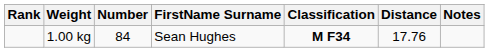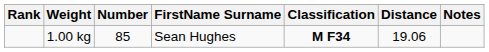 <table class="wikitable sortable" style="text-align:center">
 <tr>
 <th>Rank</th>
 <th>Weight</th>
 <th>Number</th>
 <th>FirstName Surname</th>
 <th>Classification</th>
 <th>Distance</th>
 <th>Notes</th>
 </tr>
 <tr>
 <td></td>
 <td>1.00 kg</td>
-<td>84</td>
+<td>85</td>
 <td style="text-align:left"> Sean Hughes</td>
 <td><strong>M F34</strong></td>
-<td>17.76</td>
+<td>19.06</td>
 <td></td>
 </tr>
 </table>
